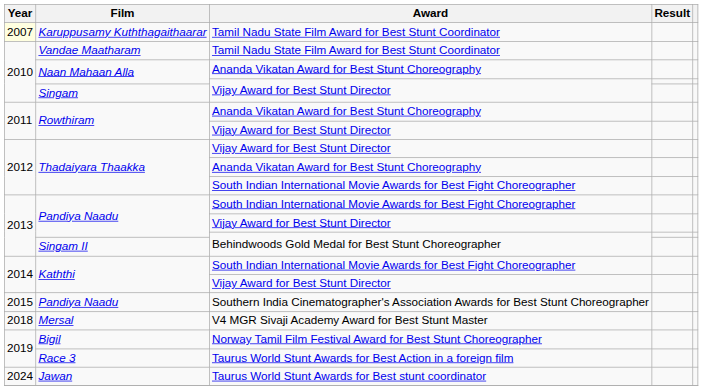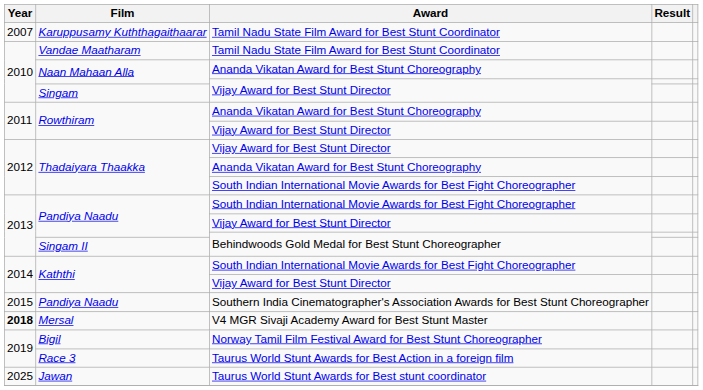 <table class="wikitable sortable">
 <tr>
 <th>Year</th>
 <th>Film</th>
 <th>Award</th>
 <th>Result</th>
 <th class="unsortable"></th>
 </tr>
 <tr>
-<td style="background: lightyellow;">2007</td>
+<td>2007</td>
 <td><em><a href='#'>Karuppusamy Kuththagaithaarar</a></em></td>
 <td><a href='#'>Tamil Nadu State Film Award for Best Stunt Coordinator</a></td>
 <td></td>
 <td></td>
 </tr>
 <tr>
 <td rowspan="4">2010</td>
 <td><em><a href='#'>Vandae Maatharam</a></em></td>
 <td><a href='#'>Tamil Nadu State Film Award for Best Stunt Coordinator</a></td>
 <td></td>
 <td></td>
 </tr>
 <tr>
 <td rowspan="2"><em><a href='#'>Naan Mahaan Alla</a></em></td>
 <td><a href='#'>Ananda Vikatan Award for Best Stunt Choreography</a></td>
 <td></td>
 <td></td>
 </tr>
 <tr>
 <td rowspan="2"><a href='#'>Vijay Award for Best Stunt Director</a></td>
 <td></td>
 <td></td>
 </tr>
 <tr>
 <td><em><a href='#'>Singam</a></em></td>
 <td></td>
 <td></td>
 </tr>
 <tr>
 <td rowspan="2">2011</td>
 <td rowspan="2"><em><a href='#'>Rowthiram</a></em></td>
 <td><a href='#'>Ananda Vikatan Award for Best Stunt Choreography</a></td>
 <td></td>
 <td></td>
 </tr>
 <tr>
 <td><a href='#'>Vijay Award for Best Stunt Director</a></td>
 <td></td>
 <td></td>
 </tr>
 <tr>
 <td rowspan="3">2012</td>
 <td rowspan="3"><em><a href='#'>Thadaiyara Thaakka</a></em></td>
 <td><a href='#'>Vijay Award for Best Stunt Director</a></td>
 <td></td>
 <td></td>
 </tr>
 <tr>
 <td><a href='#'>Ananda Vikatan Award for Best Stunt Choreography</a></td>
 <td></td>
 <td></td>
 </tr>
 <tr>
 <td><a href='#'>South Indian International Movie Awards for Best Fight Choreographer</a></td>
 <td></td>
 <td></td>
 </tr>
 <tr>
 <td rowspan="4">2013</td>
 <td rowspan="3"><em><a href='#'>Pandiya Naadu</a></em></td>
 <td><a href='#'>South Indian International Movie Awards for Best Fight Choreographer</a></td>
 <td></td>
 <td></td>
 </tr>
 <tr>
 <td><a href='#'>Vijay Award for Best Stunt Director</a></td>
 <td></td>
 <td></td>
 </tr>
 <tr>
 <td rowspan="2">Behindwoods Gold Medal for Best Stunt Choreographer</td>
 <td></td>
 <td></td>
 </tr>
 <tr>
 <td><em><a href='#'>Singam II</a></em></td>
 <td></td>
 <td></td>
 </tr>
 <tr>
 <td rowspan="2">2014</td>
 <td rowspan="2"><em><a href='#'>Kaththi</a></em></td>
 <td><a href='#'>South Indian International Movie Awards for Best Fight Choreographer</a></td>
 <td></td>
 <td></td>
 </tr>
 <tr>
 <td><a href='#'>Vijay Award for Best Stunt Director</a></td>
 <td></td>
 <td></td>
 </tr>
 <tr>
 <td>2015</td>
 <td><em><a href='#'>Pandiya Naadu</a></em></td>
 <td>Southern India Cinematographer's Association Awards for Best Stunt Choreographer</td>
 <td></td>
 <td></td>
 </tr>
 <tr>
-<td>2018</td>
+<td><strong>2018</strong></td>
 <td><em><a href='#'>Mersal</a></em></td>
 <td>V4 MGR Sivaji Academy Award for Best Stunt Master</td>
 <td></td>
 <td></td>
 </tr>
 <tr>
 <td rowspan="2">2019</td>
 <td><em><a href='#'>Bigil</a></em></td>
 <td><a href='#'>Norway Tamil Film Festival Award for Best Stunt Choreographer</a></td>
 <td></td>
 <td></td>
 </tr>
 <tr>
 <td><em><a href='#'>Race 3</a></em></td>
 <td><a href='#'>Taurus World Stunt Awards for Best Action in a foreign film</a></td>
 <td></td>
 <td></td>
 </tr>
 <tr>
-<td>2024</td>
+<td>2025</td>
 <td><em><a href='#'>Jawan</a></em></td>
 <td><a href='#'>Taurus World Stunt Awards for Best stunt coordinator</a></td>
 <td></td>
 <td></td>
 </tr>
 <tr>
 </tr>
 </table>
